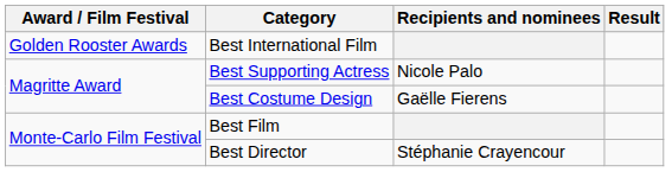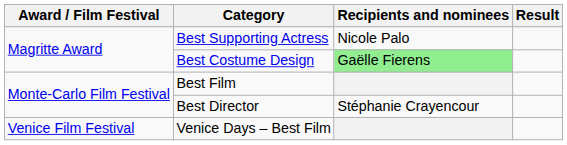 <table class="wikitable plainrowheaders sortable">
 <tr style="background:#ccc; text-align:center;">
 <th scope="col">Award / Film Festival</th>
 <th scope="col">Category</th>
 <th scope="col">Recipients and nominees</th>
 <th scope="col">Result</th>
-</tr>
-<tr>
-<td><a href='#'>Golden Rooster Awards</a></td>
-<td>Best International Film</td>
-<th></th>
-<td></td>
 </tr>
 <tr>
 <td rowspan=2><a href='#'>Magritte Award</a></td>
 <td><a href='#'>Best Supporting Actress</a></td>
 <td>Nicole Palo</td>
 <td></td>
 </tr>
 <tr>
 <td><a href='#'>Best Costume Design</a></td>
-<td>Gaëlle Fierens</td>
+<td style="background: lightgreen;">Gaëlle Fierens</td>
 <td></td>
 </tr>
 <tr>
 <td rowspan=2><a href='#'>Monte-Carlo Film Festival</a></td>
 <td>Best Film</td>
 <th></th>
 <td></td>
 </tr>
 <tr>
 <td>Best Director</td>
 <td>Stéphanie Crayencour</td>
 <td></td>
 </tr>
+<tr>
+<td><a href='#'>Venice Film Festival</a></td>
+<td>Venice Days – Best Film</td>
+<th></th>
+<td></td>
+</tr>
 </table>
